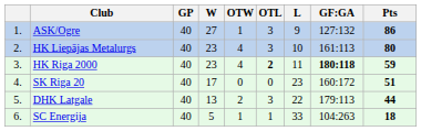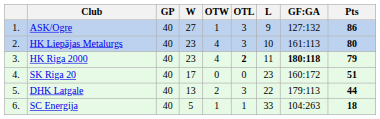 <table class="wikitable">
 <tr>
 <th width="30"></th>
 <th width="200">Club</th>
 <th width="30">GP</th>
 <th width="30">W</th>
 <th width="30">OTW</th>
 <th width="30">OTL</th>
 <th width="30">L</th>
 <th width="70">GF:GA</th>
 <th width="70">Pts</th>
 </tr>
 <tr bgcolor="#BCD2EE" align="center">
 <td>1.</td>
 <td align="left"> <a href='#'>ASK/Ogre</a></td>
 <td>40</td>
 <td>27</td>
 <td>1</td>
 <td>3</td>
 <td>9</td>
 <td>127:132</td>
 <td><strong>86</strong></td>
 </tr>
 <tr bgcolor="#BCD2EE" align="center">
 <td>2.</td>
 <td align="left"> <a href='#'>HK Liepājas Metalurgs</a></td>
 <td>40</td>
 <td>23</td>
 <td>4</td>
 <td>3</td>
 <td>10</td>
 <td>161:113</td>
 <td><strong>80</strong></td>
 </tr>
 <tr bgcolor="#e6fae6" align="center">
 <td>3.</td>
 <td align="left"> <a href='#'>HK Riga 2000</a></td>
 <td>40</td>
 <td>23</td>
 <td>4</td>
 <td><strong>2</strong></td>
 <td>11</td>
 <td><strong>180:118</strong></td>
-<td><strong>59</strong></td>
+<td><strong>79</strong></td>
 </tr>
 <tr bgcolor="#e6fae6" align="center">
 <td>4.</td>
 <td align="left"> <a href='#'>SK Riga 20</a></td>
 <td>40</td>
 <td>17</td>
 <td>0</td>
 <td>0</td>
 <td>23</td>
 <td>160:172</td>
 <td><strong>51</strong></td>
 </tr>
 <tr bgcolor="#e6fae6" align="center">
 <td>5.</td>
 <td align="left"> <a href='#'>DHK Latgale</a></td>
 <td>40</td>
 <td>13</td>
 <td>2</td>
 <td>3</td>
 <td>22</td>
 <td>179:113</td>
 <td><strong>44</strong></td>
 </tr>
 <tr bgcolor="#e6fae6" align="center">
 <td>6.</td>
 <td align="left"> <a href='#'>SC Energija</a></td>
 <td>40</td>
 <td>5</td>
 <td>1</td>
 <td>1</td>
 <td>33</td>
 <td>104:263</td>
 <td><strong>18</strong></td>
 </tr>
 </table>
